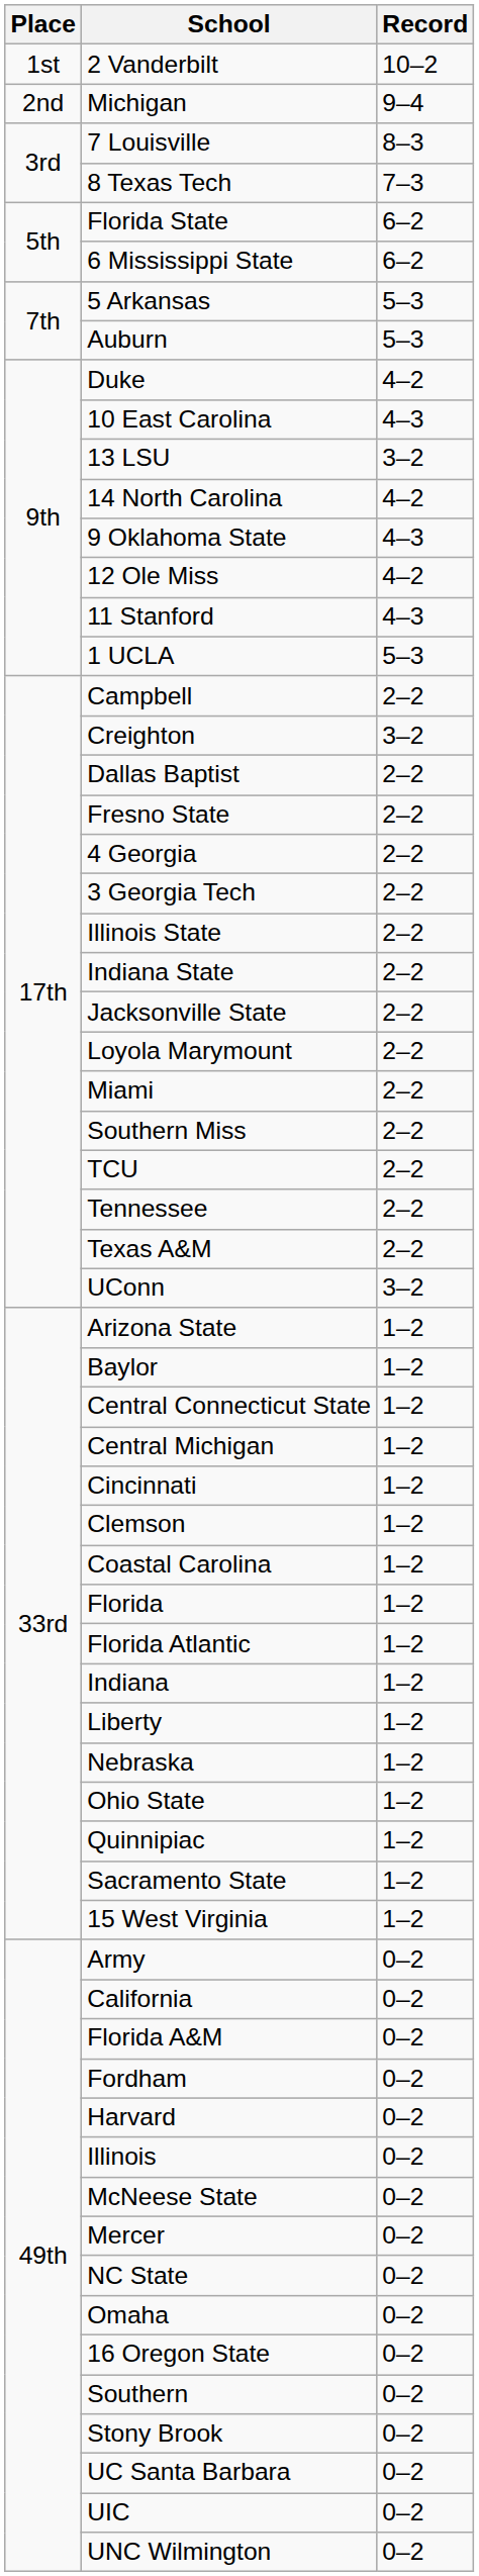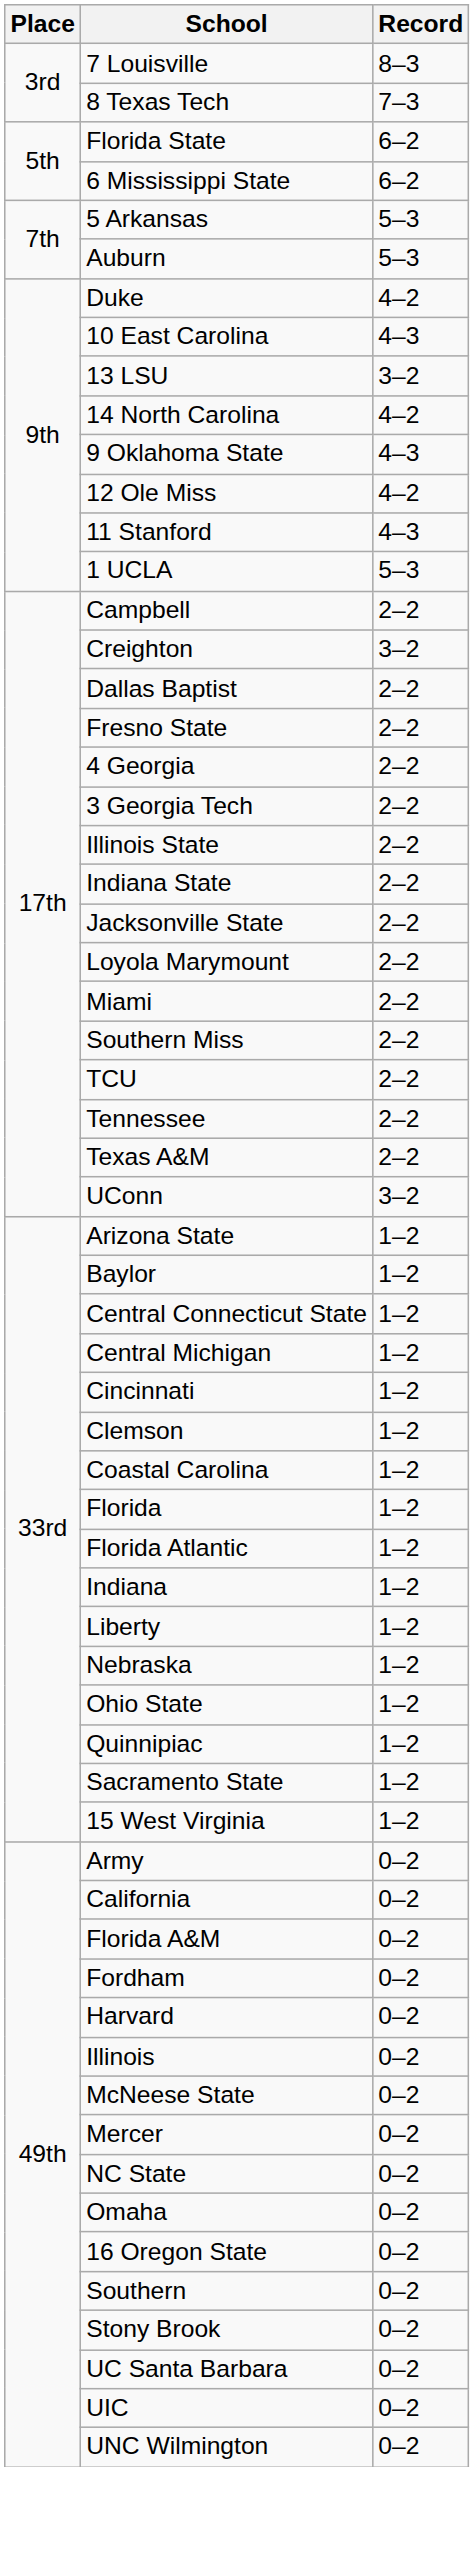 <table class="wikitable">
 <tr>
 <th>Place</th>
 <th>School</th>
 <th>Record</th>
-</tr>
-<tr>
-<td style="text-align:center;">1st</td>
-<td> 2 Vanderbilt</td>
-<td>10–2</td>
-</tr>
-<tr>
-<td style="text-align:center;">2nd</td>
-<td>Michigan</td>
-<td>9–4</td>
 </tr>
 <tr>
 <td rowspan="2" style="text-align:center;">3rd</td>
 <td> 7 Louisville</td>
 <td>8–3</td>
 </tr>
 <tr>
 <td> 8 Texas Tech</td>
 <td>7–3</td>
 </tr>
 <tr>
 <td rowspan="2" style="text-align:center;">5th</td>
 <td>Florida State</td>
 <td>6–2</td>
 </tr>
 <tr>
 <td> 6 Mississippi State</td>
 <td>6–2</td>
 </tr>
 <tr>
 <td rowspan="2" style="text-align:center;">7th</td>
 <td> 5 Arkansas</td>
 <td>5–3</td>
 </tr>
 <tr>
 <td>Auburn</td>
 <td>5–3</td>
 </tr>
 <tr>
 <td rowspan="8" style="text-align:center;">9th </td>
 <td>Duke</td>
 <td>4–2</td>
 </tr>
 <tr>
 <td> 10 East Carolina</td>
 <td>4–3</td>
 </tr>
 <tr>
 <td> 13 LSU</td>
 <td>3–2</td>
 </tr>
 <tr>
 <td> 14 North Carolina</td>
 <td>4–2</td>
 </tr>
 <tr>
 <td> 9 Oklahoma State</td>
 <td>4–3</td>
 </tr>
 <tr>
 <td> 12 Ole Miss</td>
 <td>4–2</td>
 </tr>
 <tr>
 <td> 11 Stanford</td>
 <td>4–3</td>
 </tr>
 <tr>
 <td> 1 UCLA</td>
 <td>5–3</td>
 </tr>
 <tr>
 <td rowspan="16" style="text-align:center;">17th </td>
 <td>Campbell</td>
 <td>2–2</td>
 </tr>
 <tr>
 <td>Creighton</td>
 <td>3–2</td>
 </tr>
 <tr>
 <td>Dallas Baptist</td>
 <td>2–2</td>
 </tr>
 <tr>
 <td>Fresno State</td>
 <td>2–2</td>
 </tr>
 <tr>
 <td> 4 Georgia</td>
 <td>2–2</td>
 </tr>
 <tr>
 <td> 3 Georgia Tech</td>
 <td>2–2</td>
 </tr>
 <tr>
 <td>Illinois State</td>
 <td>2–2</td>
 </tr>
 <tr>
 <td>Indiana State</td>
 <td>2–2</td>
 </tr>
 <tr>
 <td>Jacksonville State</td>
 <td>2–2</td>
 </tr>
 <tr>
 <td>Loyola Marymount</td>
 <td>2–2</td>
 </tr>
 <tr>
 <td>Miami</td>
 <td>2–2</td>
 </tr>
 <tr>
 <td>Southern Miss</td>
 <td>2–2</td>
 </tr>
 <tr>
 <td>TCU</td>
 <td>2–2</td>
 </tr>
 <tr>
 <td>Tennessee</td>
 <td>2–2</td>
 </tr>
 <tr>
 <td>Texas A&M</td>
 <td>2–2</td>
 </tr>
 <tr>
 <td>UConn</td>
 <td>3–2</td>
 </tr>
 <tr>
 <td rowspan="16" style="text-align:center;">33rd</td>
 <td>Arizona State</td>
 <td>1–2</td>
 </tr>
 <tr>
 <td>Baylor</td>
 <td>1–2</td>
 </tr>
 <tr>
 <td>Central Connecticut State</td>
 <td>1–2</td>
 </tr>
 <tr>
 <td>Central Michigan</td>
 <td>1–2</td>
 </tr>
 <tr>
 <td>Cincinnati</td>
 <td>1–2</td>
 </tr>
 <tr>
 <td>Clemson</td>
 <td>1–2</td>
 </tr>
 <tr>
 <td>Coastal Carolina</td>
 <td>1–2</td>
 </tr>
 <tr>
 <td>Florida</td>
 <td>1–2</td>
 </tr>
 <tr>
 <td>Florida Atlantic</td>
 <td>1–2</td>
 </tr>
 <tr>
 <td>Indiana</td>
 <td>1–2</td>
 </tr>
 <tr>
 <td>Liberty</td>
 <td>1–2</td>
 </tr>
 <tr>
 <td>Nebraska</td>
 <td>1–2</td>
 </tr>
 <tr>
 <td>Ohio State</td>
 <td>1–2</td>
 </tr>
 <tr>
 <td>Quinnipiac</td>
 <td>1–2</td>
 </tr>
 <tr>
 <td>Sacramento State</td>
 <td>1–2</td>
 </tr>
 <tr>
 <td> 15 West Virginia</td>
 <td>1–2</td>
 </tr>
 <tr>
 <td rowspan="16" style="text-align:center;">49th</td>
 <td>Army</td>
 <td>0–2</td>
 </tr>
 <tr>
 <td>California</td>
 <td>0–2</td>
 </tr>
 <tr>
 <td>Florida A&M</td>
 <td>0–2</td>
 </tr>
 <tr>
 <td>Fordham</td>
 <td>0–2</td>
 </tr>
 <tr>
 <td>Harvard</td>
 <td>0–2</td>
 </tr>
 <tr>
 <td>Illinois</td>
 <td>0–2</td>
 </tr>
 <tr>
 <td>McNeese State</td>
 <td>0–2</td>
 </tr>
 <tr>
 <td>Mercer</td>
 <td>0–2</td>
 </tr>
 <tr>
 <td>NC State</td>
 <td>0–2</td>
 </tr>
 <tr>
 <td>Omaha</td>
 <td>0–2</td>
 </tr>
 <tr>
 <td> 16 Oregon State</td>
 <td>0–2</td>
 </tr>
 <tr>
 <td>Southern</td>
 <td>0–2</td>
 </tr>
 <tr>
 <td>Stony Brook</td>
 <td>0–2</td>
 </tr>
 <tr>
 <td>UC Santa Barbara</td>
 <td>0–2</td>
 </tr>
 <tr>
 <td>UIC</td>
 <td>0–2</td>
 </tr>
 <tr>
 <td>UNC Wilmington</td>
 <td>0–2</td>
 </tr>
 </table>
